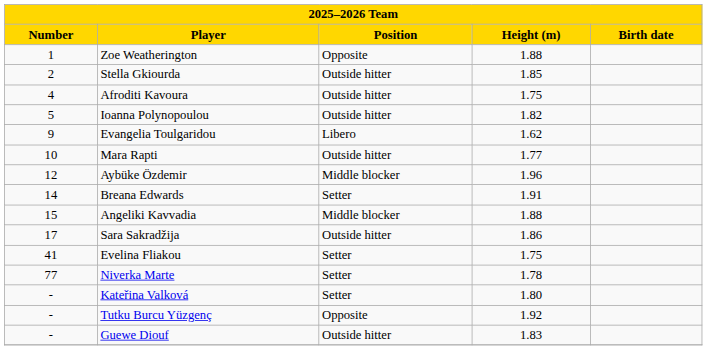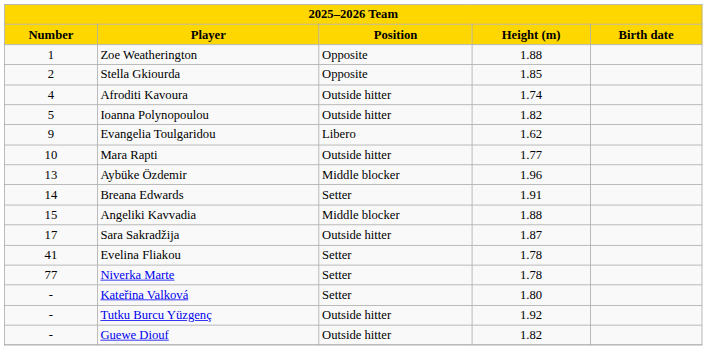 <table class="wikitable" style="width:100%;">
 <tr>
 <th style="color:black; background:#FFD700;" colspan=5><strong>2025–2026 Team</strong></th>
 </tr>
 <tr>
 <th style="color:black; background:#FFD700;">Number</th>
 <th style="color:black; background:#FFD700;">Player</th>
 <th style="color:black; background:#FFD700;">Position</th>
 <th style="color:black; background:#FFD700;">Height (m)</th>
 <th style="color:black; background:#FFD700;">Birth date</th>
 </tr>
 <tr>
 <td align=center>1</td>
 <td> Zoe Weatherington</td>
 <td>Opposite</td>
 <td align=center>1.88</td>
 <td></td>
 </tr>
 <tr>
 <td align=center>2</td>
 <td> Stella Gkiourda</td>
-<td>Outside hitter</td>
+<td>Opposite</td>
 <td align=center>1.85</td>
 <td></td>
 </tr>
 <tr>
 <td align=center>4</td>
 <td> Afroditi Kavoura</td>
 <td>Outside hitter</td>
-<td align=center>1.75</td>
+<td align=center>1.74</td>
 <td></td>
 </tr>
 <tr>
 <td align=center>5</td>
 <td> Ioanna Polynopoulou</td>
 <td>Outside hitter</td>
 <td align=center>1.82</td>
 <td></td>
 </tr>
 <tr>
 <td align=center>9</td>
 <td> Evangelia Toulgaridou</td>
 <td>Libero</td>
 <td align=center>1.62</td>
 <td></td>
 </tr>
 <tr>
 <td align=center>10</td>
 <td> Mara Rapti</td>
 <td>Outside hitter</td>
 <td align=center>1.77</td>
 <td></td>
 </tr>
 <tr>
-<td align=center>12</td>
+<td align=center>13</td>
 <td> Aybüke Özdemir</td>
 <td>Middle blocker</td>
 <td align=center>1.96</td>
 <td></td>
 </tr>
 <tr>
 <td align=center>14</td>
 <td> Breana Edwards</td>
 <td>Setter</td>
 <td align=center>1.91</td>
 <td></td>
 </tr>
 <tr>
 <td align=center>15</td>
 <td> Angeliki Kavvadia</td>
 <td>Middle blocker</td>
 <td align=center>1.88</td>
 <td></td>
 </tr>
 <tr>
 <td align=center>17</td>
 <td> Sara Sakradžija</td>
 <td>Outside hitter</td>
-<td align=center>1.86</td>
+<td align=center>1.87</td>
 <td></td>
 </tr>
 <tr>
 <td align=center>41</td>
 <td> Evelina Fliakou</td>
 <td>Setter</td>
-<td align=center>1.75</td>
+<td align=center>1.78</td>
 <td></td>
 </tr>
 <tr>
 <td align=center>77</td>
 <td> <a href='#'>Niverka Marte</a></td>
 <td>Setter</td>
 <td align=center>1.78</td>
 <td></td>
 </tr>
 <tr>
 <td align=center>-</td>
 <td> <a href='#'>Kateřina Valková</a></td>
 <td>Setter</td>
 <td align=center>1.80</td>
 <td></td>
 </tr>
 <tr>
 <td align=center>-</td>
 <td> <a href='#'>Tutku Burcu Yüzgenç</a></td>
-<td>Opposite</td>
+<td>Outside hitter</td>
 <td align=center>1.92</td>
 <td></td>
 </tr>
 <tr>
 <td align=center>-</td>
 <td> <a href='#'>Guewe Diouf</a></td>
 <td>Outside hitter</td>
-<td align=center>1.83</td>
+<td align=center>1.82</td>
 <td></td>
 </tr>
 <tr>
 </tr>
 </table>
